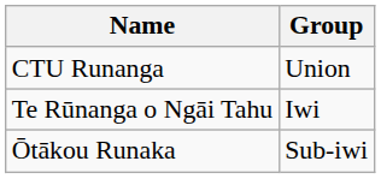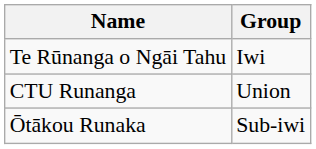 <table class="wikitable">
 <tr>
 <th>Name</th>
 <th>Group</th>
 </tr>
 <tr>
+<td>Te Rūnanga o Ngāi Tahu</td>
+<td>Iwi</td>
+</tr>
+<tr>
 <td>CTU Runanga</td>
 <td>Union</td>
-</tr>
-<tr>
-<td>Te Rūnanga o Ngāi Tahu</td>
-<td>Iwi</td>
 </tr>
 <tr>
 <td>Ōtākou Runaka</td>
 <td>Sub-iwi</td>
 </tr>
 </table>
